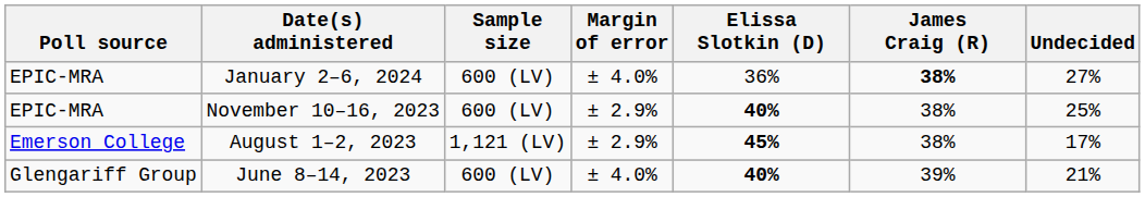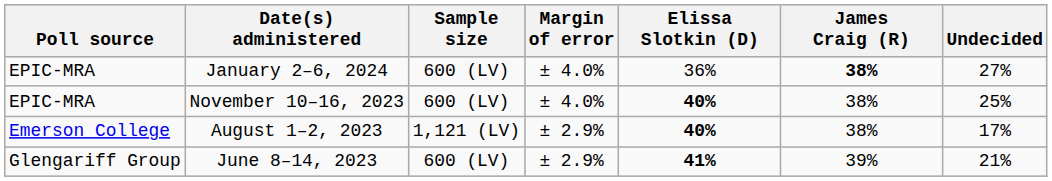 <table class="wikitable" style="font-size:90%;text-align:center;">
 <tr style="vertical-align:bottom">
 <th>Poll source</th>
 <th>Date(s)<br>administered</th>
 <th>Sample<br>size</th>
 <th>Margin<br>of error</th>
 <th style="width:100px;">Elissa<br>Slotkin (D)</th>
 <th style="width:100px;">James<br>Craig (R)</th>
 <th>Undecided</th>
 </tr>
 <tr>
 <td style="text-align:left;">EPIC-MRA</td>
 <td>January 2–6, 2024</td>
 <td>600 (LV)</td>
 <td>± 4.0%</td>
 <td>36%</td>
 <td><strong>38%</strong></td>
 <td>27%</td>
 </tr>
 <tr>
 <td style="text-align:left;">EPIC-MRA</td>
 <td>November 10–16, 2023</td>
 <td>600 (LV)</td>
-<td>± 2.9%</td>
+<td>± 4.0%</td>
 <td><strong>40%</strong></td>
 <td>38%</td>
 <td>25%</td>
 </tr>
 <tr>
 <td style="text-align:left;"><a href='#'>Emerson College</a></td>
 <td>August 1–2, 2023</td>
 <td>1,121 (LV)</td>
 <td>± 2.9%</td>
-<td><strong>45%</strong></td>
+<td><strong>40%</strong></td>
 <td>38%</td>
 <td>17%</td>
 </tr>
 <tr>
 <td style="text-align:left;">Glengariff Group</td>
 <td>June 8–14, 2023</td>
 <td>600 (LV)</td>
-<td>± 4.0%</td>
-<td><strong>40%</strong></td>
+<td>± 2.9%</td>
+<td><strong>41%</strong></td>
 <td>39%</td>
 <td>21%</td>
 </tr>
 </table>
